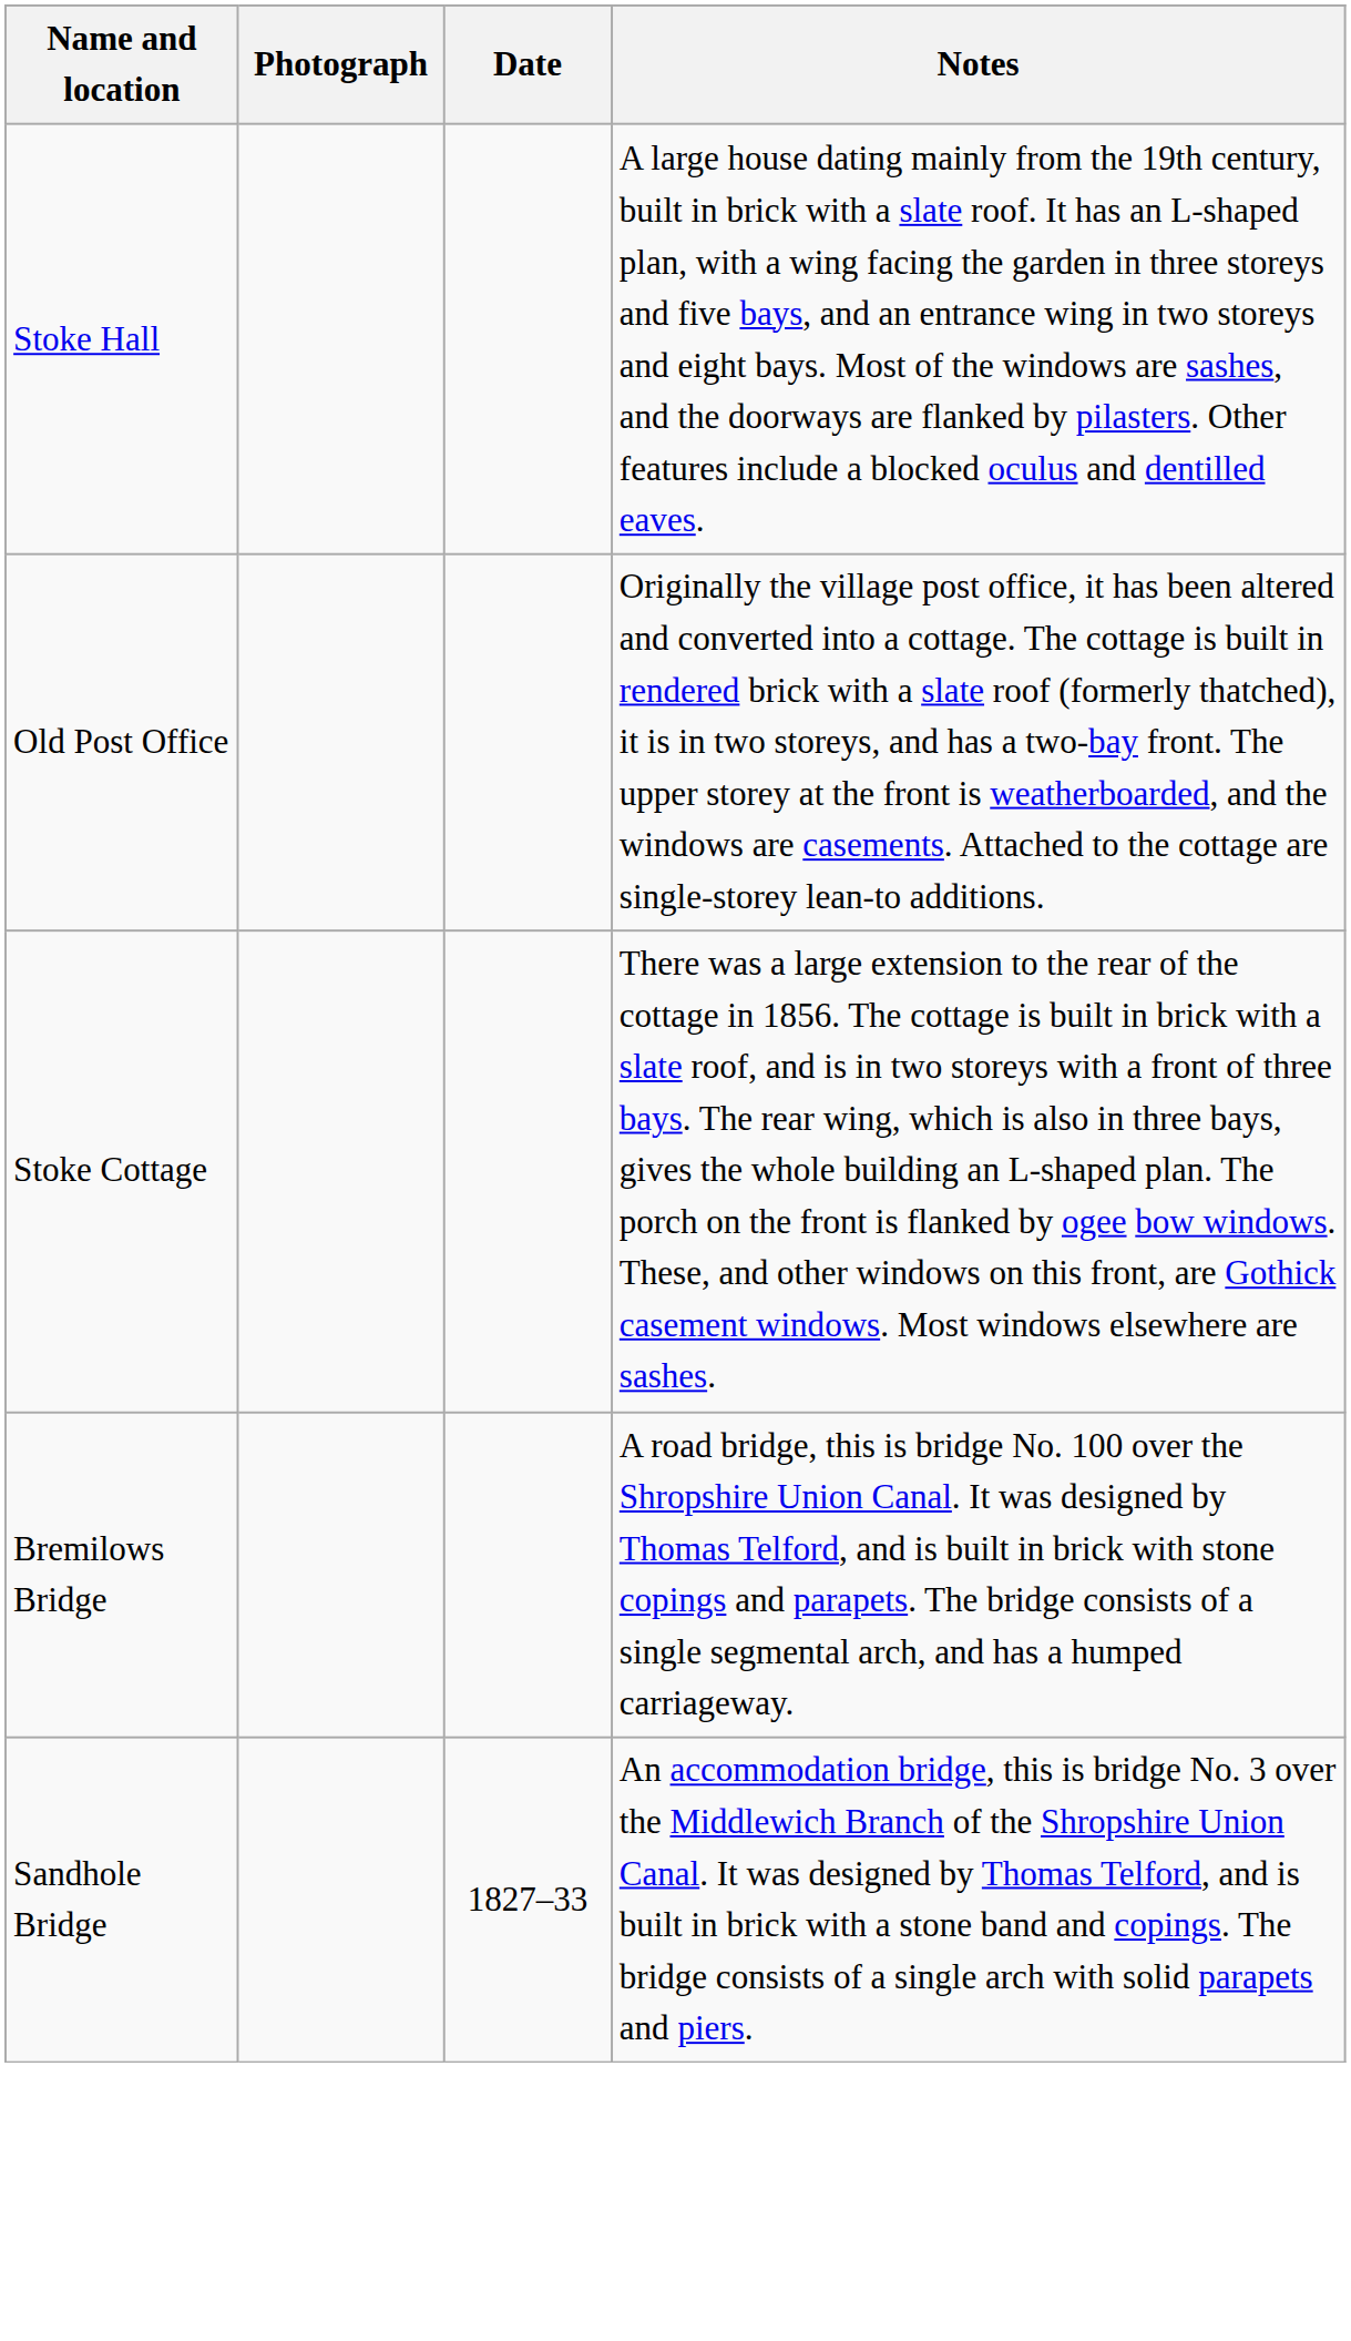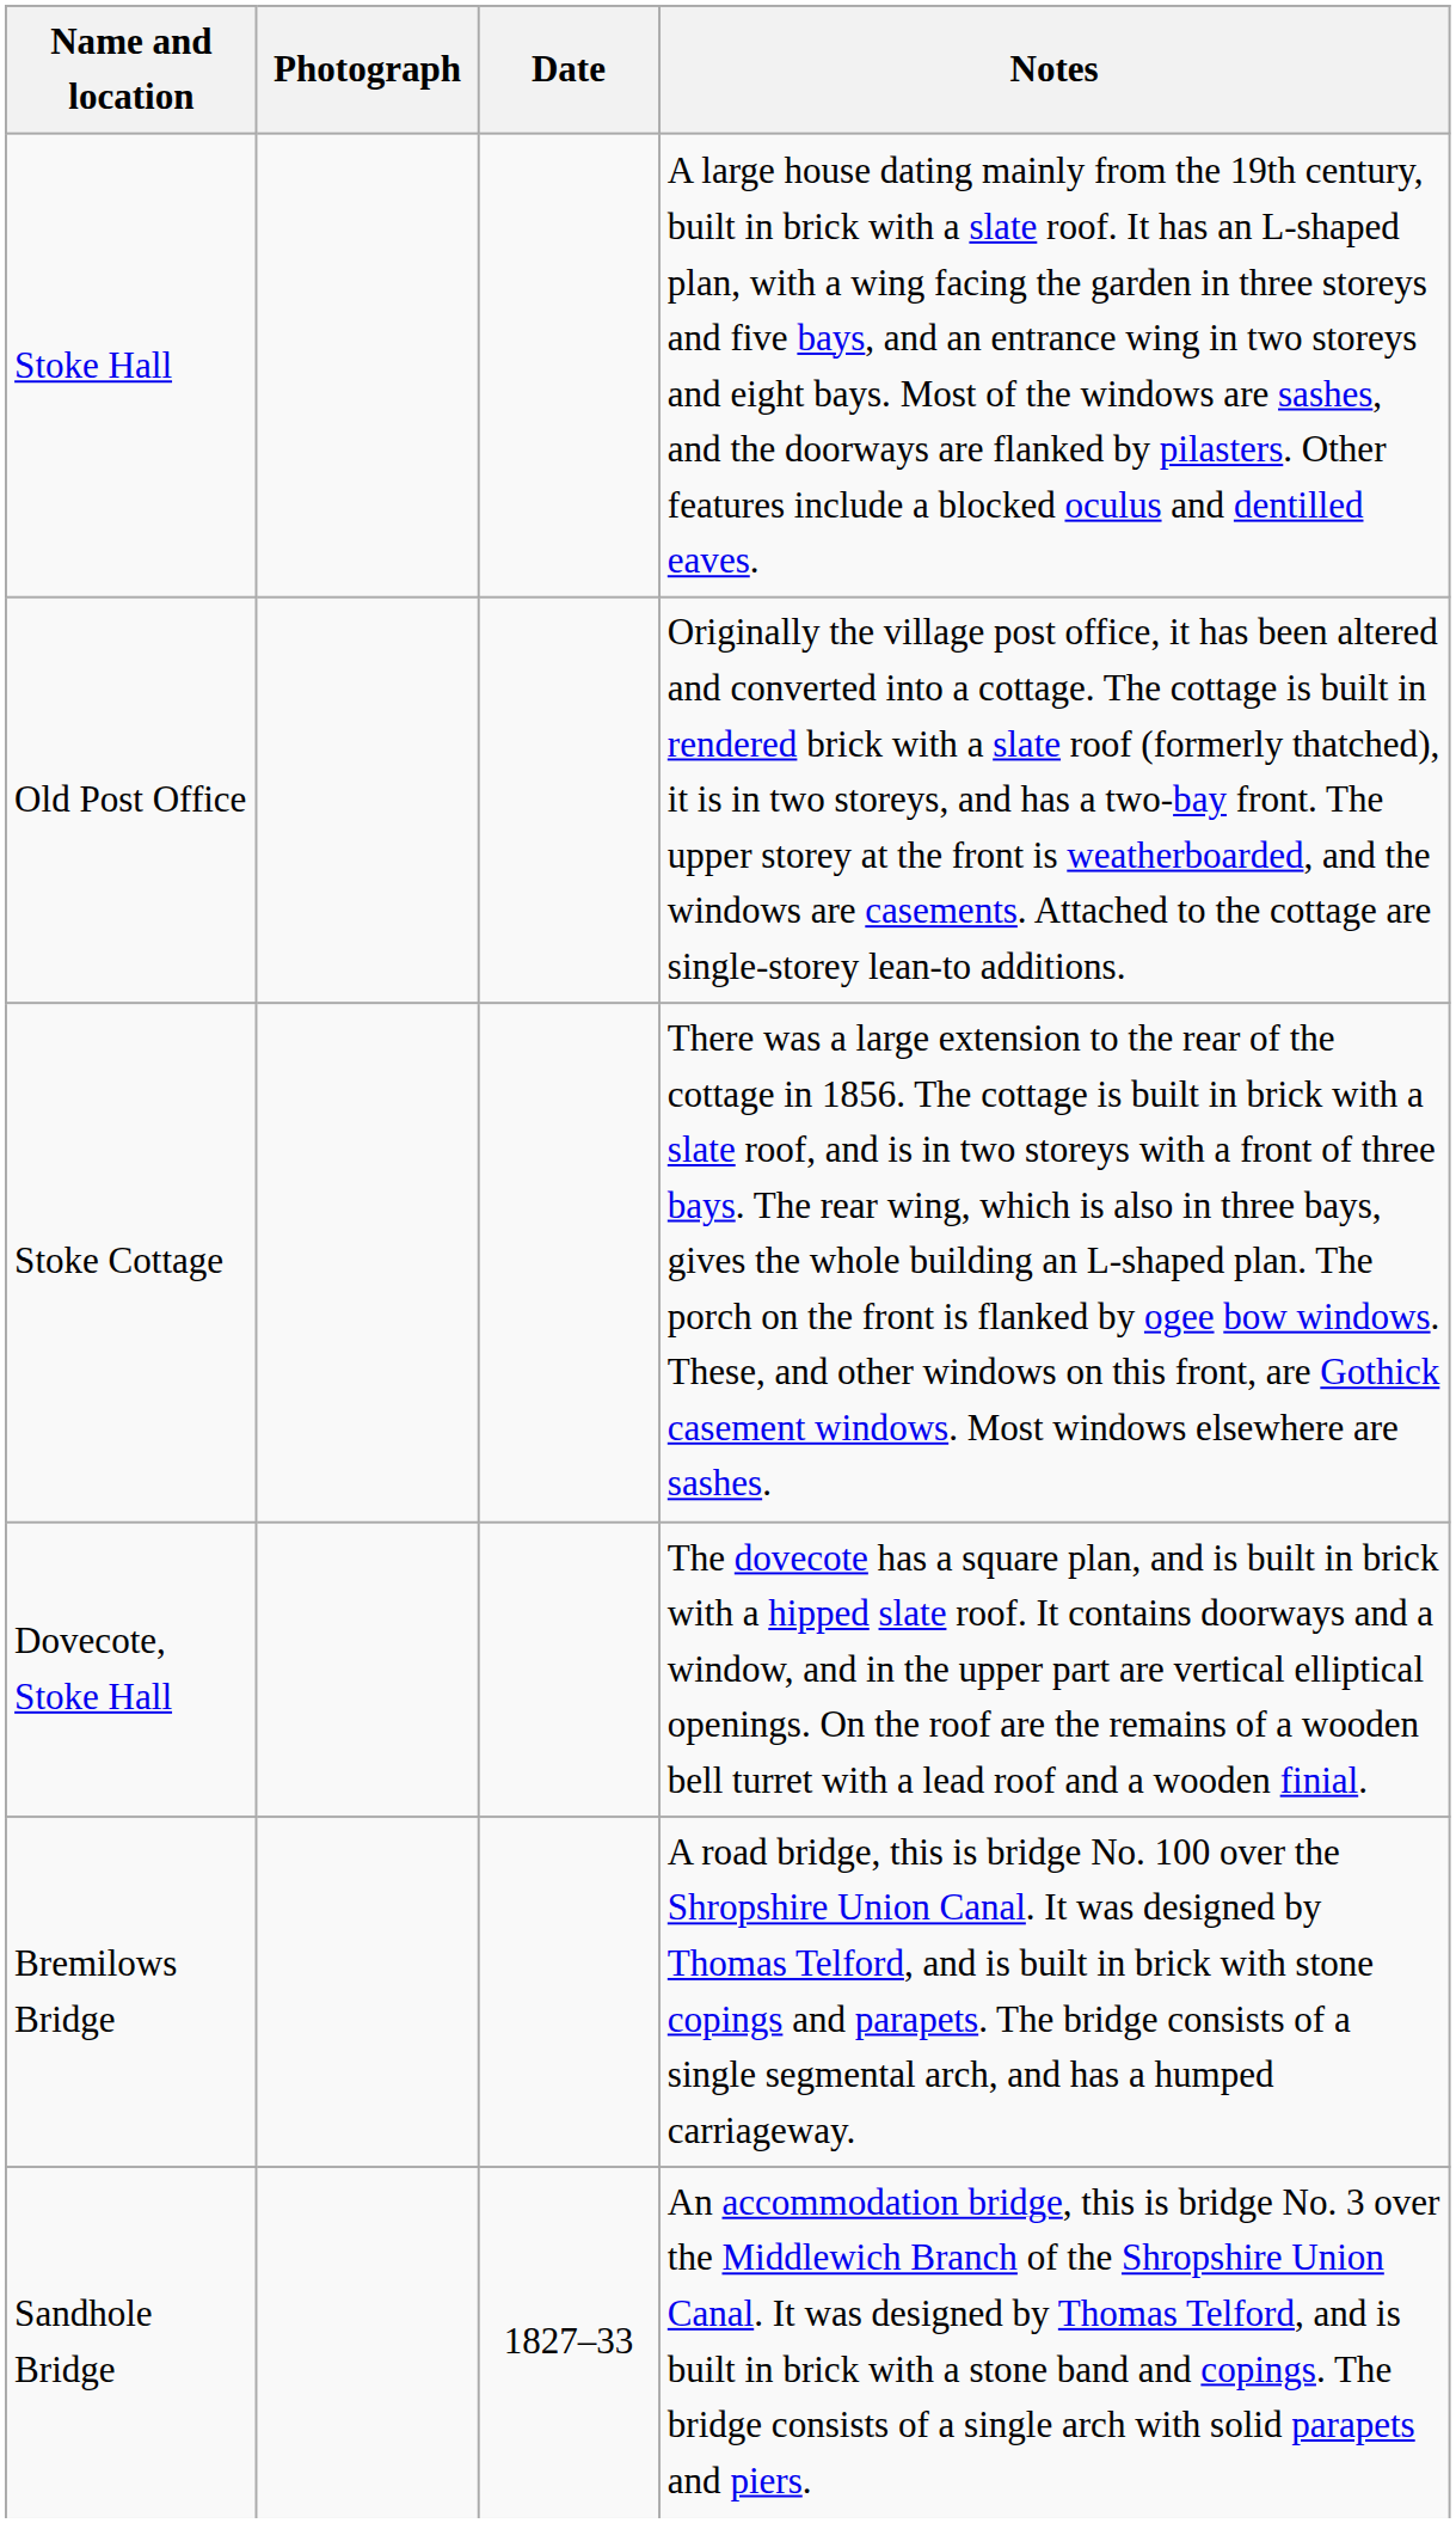 <table class="wikitable sortable plainrowheaders" style="width:100%;border:0px;text-align:left;line-height:150%;">
 <tr>
 <th scope="col" style="width:150px">Name and location</th>
 <th scope="col" style="width:100px" class="unsortable">Photograph</th>
 <th scope="col" style="width:120px">Date</th>
 <th scope="col" style="width:700px" class="unsortable">Notes</th>
 </tr>
 <tr>
 <td><a href='#'>Stoke Hall</a><br><small></small></td>
 <td></td>
 <td align="center"></td>
 <td>A large house dating mainly from the 19th century, built in brick with a <a href='#'>slate</a> roof. It has an L-shaped plan, with a wing facing the garden in three storeys and five <a href='#'>bays</a>, and an entrance wing in two storeys and eight bays. Most of the windows are <a href='#'>sashes</a>, and the doorways are flanked by <a href='#'>pilasters</a>. Other features include a blocked <a href='#'>oculus</a> and <a href='#'>dentilled</a> <a href='#'>eaves</a>.</td>
 </tr>
 <tr>
 <td>Old Post Office<br><small></small></td>
 <td></td>
 <td align="center"></td>
 <td>Originally the village post office, it has been altered and converted into a cottage. The cottage is built in <a href='#'>rendered</a> brick with a <a href='#'>slate</a> roof (formerly thatched), it is in two storeys, and has a two-<a href='#'>bay</a> front. The upper storey at the front is <a href='#'>weatherboarded</a>, and the windows are <a href='#'>casements</a>. Attached to the cottage are single-storey lean-to additions.</td>
 </tr>
 <tr>
 <td>Stoke Cottage<br><small></small></td>
 <td></td>
 <td align="center"></td>
 <td>There was a large extension to the rear of the cottage in 1856. The cottage is built in brick with a <a href='#'>slate</a> roof, and is in two storeys with a front of three <a href='#'>bays</a>. The rear wing, which is also in three bays, gives the whole building an L-shaped plan. The porch on the front is flanked by <a href='#'>ogee</a> <a href='#'>bow windows</a>. These, and other windows on this front, are <a href='#'>Gothick</a> <a href='#'>casement windows</a>. Most windows elsewhere are <a href='#'>sashes</a>.</td>
 </tr>
 <tr>
+<td>Dovecote, <a href='#'>Stoke Hall</a><br><small></small></td>
+<td></td>
+<td align="center"></td>
+<td>The <a href='#'>dovecote</a> has a square plan, and is built in brick with a <a href='#'>hipped</a> <a href='#'>slate</a> roof. It contains doorways and a window, and in the upper part are vertical elliptical openings. On the roof are the remains of a wooden bell turret with a lead roof and a wooden <a href='#'>finial</a>.</td>
+</tr>
+<tr>
 <td>Bremilows Bridge<br><small></small></td>
 <td></td>
 <td align="center"></td>
 <td>A road bridge, this is bridge No. 100 over the <a href='#'>Shropshire Union Canal</a>. It was designed by <a href='#'>Thomas Telford</a>, and is built in brick with stone <a href='#'>copings</a> and <a href='#'>parapets</a>. The bridge consists of a single segmental arch, and has a humped carriageway.</td>
 </tr>
 <tr>
 <td>Sandhole Bridge<br><small></small></td>
 <td></td>
 <td align="center">1827–33</td>
 <td>An <a href='#'>accommodation bridge</a>, this is bridge No. 3 over the <a href='#'>Middlewich Branch</a> of the <a href='#'>Shropshire Union Canal</a>. It was designed by <a href='#'>Thomas Telford</a>, and is built in brick with a stone band and <a href='#'>copings</a>. The bridge consists of a single arch with solid <a href='#'>parapets</a> and <a href='#'>piers</a>.</td>
 </tr>
 <tr>
 </tr>
 </table>
